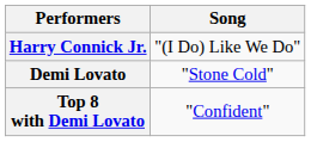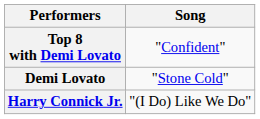 <table class="wikitable unsortable" style="text-align:center;">
 <tr>
 <th scope="col">Performers</th>
 <th scope="col">Song</th>
 </tr>
 <tr>
-<th scope="row"><a href='#'>Harry Connick Jr.</a></th>
-<td>"(I Do) Like We Do"</td>
+<th scope="row">Top 8<br>with <a href='#'>Demi Lovato</a></th>
+<td>"<a href='#'>Confident</a>"</td>
 </tr>
 <tr>
 <th scope="row">Demi Lovato</th>
 <td>"<a href='#'>Stone Cold</a>"</td>
 </tr>
 <tr>
-<th scope="row">Top 8<br>with <a href='#'>Demi Lovato</a></th>
-<td>"<a href='#'>Confident</a>"</td>
+<th scope="row"><a href='#'>Harry Connick Jr.</a></th>
+<td>"(I Do) Like We Do"</td>
 </tr>
 </table>
